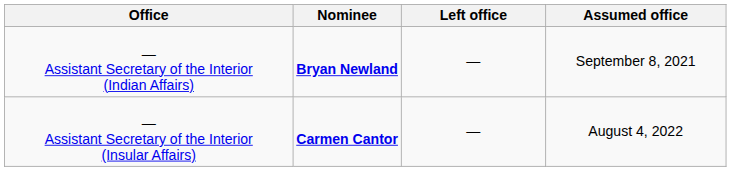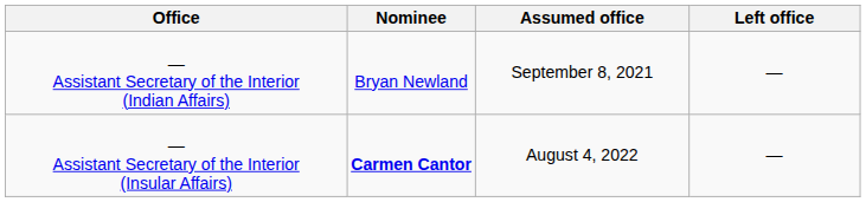 <table class="wikitable sortable" style="text-align:center">
 <tr>
 <th style="width:40%;">Office</th>
 <th style="width:15%;">Nominee</th>
+<th style="width:25%;" data-sort-type="date">Assumed office</th>
 <th style="width:20%;" data-sort-type="date">Left office</th>
-<th style="width:25%;" data-sort-type="date">Assumed office</th>
 </tr>
 <tr>
 <td><br>—<br><a href='#'>Assistant Secretary of the Interior<br>(Indian Affairs)</a></td>
-<td><strong><br><a href='#'>Bryan Newland</a></strong></td>
+<td><br><a href='#'>Bryan Newland</a></td>
+<td>September 8, 2021<br></td>
 <td>—</td>
-<td>September 8, 2021<br></td>
 </tr>
 <tr>
 <td><br>—<br><a href='#'>Assistant Secretary of the Interior<br>(Insular Affairs)</a></td>
 <td><strong><br><a href='#'>Carmen Cantor</a></strong></td>
+<td>August 4, 2022<br></td>
 <td>—</td>
-<td>August 4, 2022<br></td>
 </tr>
 </table>
